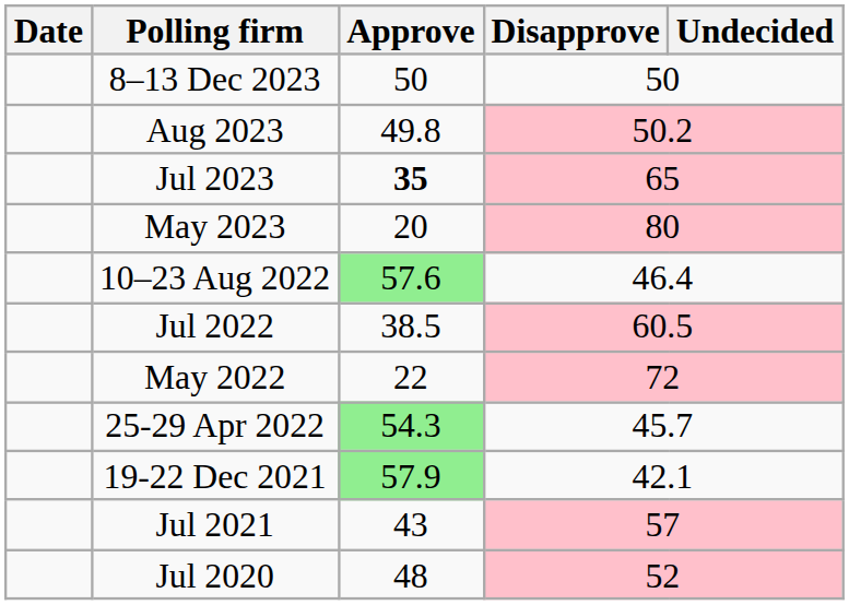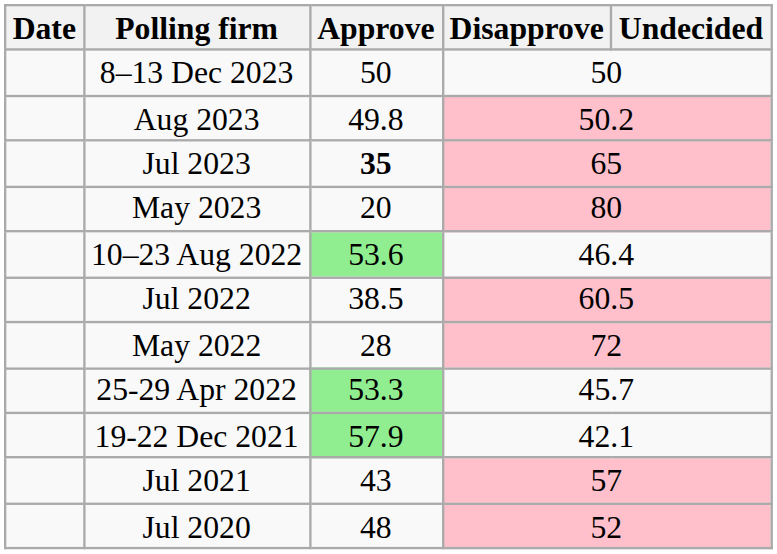 <table class=wikitable style="text-align:center;font-size:85%;line-height:13px">
 <tr>
 <th>Date</th>
 <th>Polling firm</th>
 <th>Approve</th>
 <th>Disapprove</th>
 <th>Undecided</th>
 </tr>
 <tr>
 <td></td>
 <td>8–13 Dec 2023</td>
 <td>50</td>
 <td colspan=2>50</td>
 </tr>
 <tr>
 <td></td>
 <td>Aug 2023</td>
 <td>49.8</td>
 <td style=background:pink colspan=2>50.2</td>
 </tr>
 <tr>
 <td></td>
 <td>Jul 2023</td>
 <td><strong>35</strong></td>
 <td style=background:pink colspan=2>65</td>
 </tr>
 <tr>
 <td></td>
 <td>May 2023</td>
 <td>20</td>
 <td style=background:pink colspan=2>80</td>
 </tr>
 <tr>
 <td></td>
 <td>10–23 Aug 2022</td>
-<td style=background:lightgreen>57.6</td>
+<td style=background:lightgreen>53.6</td>
 <td colspan=2>46.4</td>
 </tr>
 <tr>
 <td></td>
 <td>Jul 2022</td>
 <td>38.5</td>
 <td style=background:pink colspan=2>60.5</td>
 </tr>
 <tr>
 <td></td>
 <td>May 2022</td>
-<td>22</td>
+<td>28</td>
 <td style=background:pink colspan=2>72</td>
 </tr>
 <tr>
 <td></td>
 <td>25-29 Apr 2022</td>
-<td style=background:lightgreen>54.3</td>
+<td style=background:lightgreen>53.3</td>
 <td colspan=2>45.7</td>
 </tr>
 <tr>
 <td></td>
 <td>19-22 Dec 2021</td>
 <td style=background:lightgreen>57.9</td>
 <td colspan=2>42.1</td>
 </tr>
 <tr>
 <td></td>
 <td>Jul 2021</td>
 <td>43</td>
 <td style=background:pink colspan=2>57</td>
 </tr>
 <tr>
 <td></td>
 <td>Jul 2020</td>
 <td>48</td>
 <td style=background:pink colspan=2>52</td>
 </tr>
 </table>
